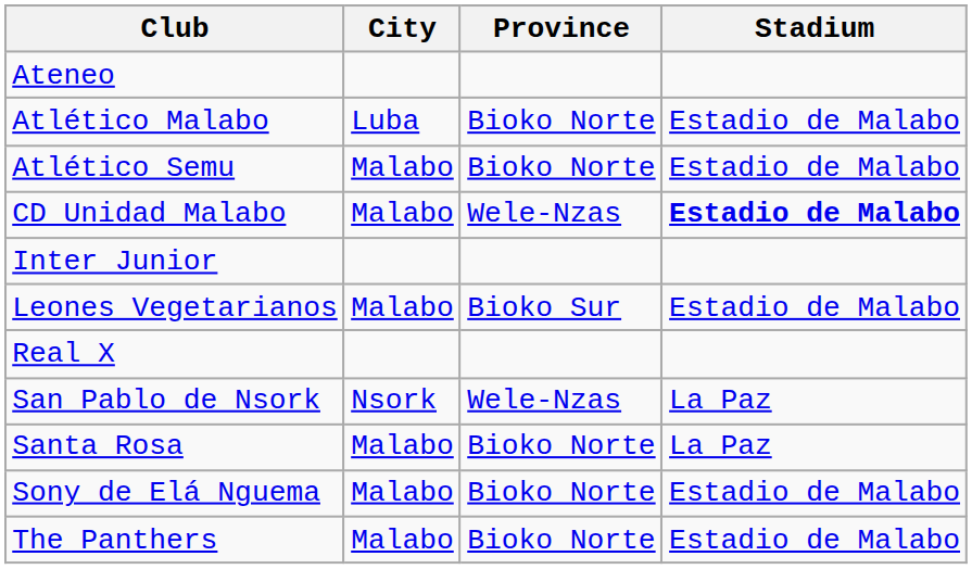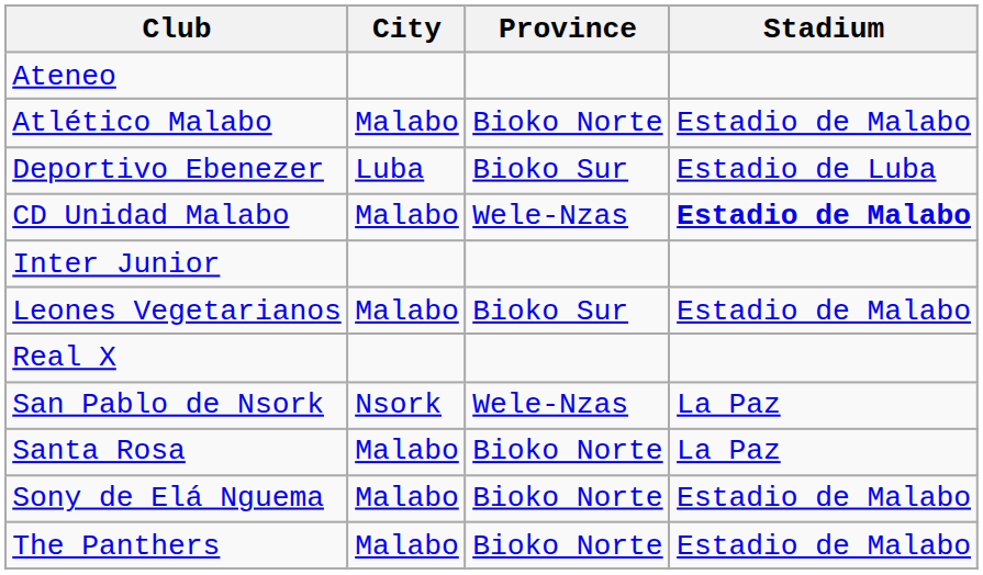 <table class="wikitable sortable">
 <tr>
 <th>Club</th>
 <th>City</th>
 <th>Province</th>
 <th>Stadium</th>
 </tr>
 <tr>
 <td><a href='#'>Ateneo</a></td>
 <td></td>
 <td></td>
 <td></td>
 </tr>
 <tr>
 <td><a href='#'>Atlético Malabo</a></td>
-<td><a href='#'>Luba</a></td>
+<td><a href='#'>Malabo</a></td>
 <td><a href='#'>Bioko Norte</a></td>
 <td><a href='#'>Estadio de Malabo</a></td>
 </tr>
 <tr>
-<td><a href='#'>Atlético Semu</a></td>
-<td><a href='#'>Malabo</a></td>
-<td><a href='#'>Bioko Norte</a></td>
-<td><a href='#'>Estadio de Malabo</a></td>
+<td><a href='#'>Deportivo Ebenezer</a></td>
+<td><a href='#'>Luba</a></td>
+<td><a href='#'>Bioko Sur</a></td>
+<td><a href='#'>Estadio de Luba</a></td>
 </tr>
 <tr>
 <td><a href='#'>CD Unidad Malabo</a></td>
 <td><a href='#'>Malabo</a></td>
 <td><a href='#'>Wele-Nzas</a></td>
 <td><strong><a href='#'>Estadio de Malabo</a></strong></td>
 </tr>
 <tr>
 <td><a href='#'>Inter Junior</a></td>
 <td></td>
 <td></td>
 <td></td>
 </tr>
 <tr>
 <td><a href='#'>Leones Vegetarianos</a></td>
 <td><a href='#'>Malabo</a></td>
 <td><a href='#'>Bioko Sur</a></td>
 <td><a href='#'>Estadio de Malabo</a></td>
 </tr>
 <tr>
 <td><a href='#'>Real X</a></td>
 <td></td>
 <td></td>
 <td></td>
 </tr>
 <tr>
 <td><a href='#'>San Pablo de Nsork</a></td>
 <td><a href='#'>Nsork</a></td>
 <td><a href='#'>Wele-Nzas</a></td>
 <td><a href='#'>La Paz</a></td>
 </tr>
 <tr>
 <td><a href='#'>Santa Rosa</a></td>
 <td><a href='#'>Malabo</a></td>
 <td><a href='#'>Bioko Norte</a></td>
 <td><a href='#'>La Paz</a></td>
 </tr>
 <tr>
 <td><a href='#'>Sony de Elá Nguema</a></td>
 <td><a href='#'>Malabo</a></td>
 <td><a href='#'>Bioko Norte</a></td>
 <td><a href='#'>Estadio de Malabo</a></td>
 </tr>
 <tr>
 <td><a href='#'>The Panthers</a></td>
 <td><a href='#'>Malabo</a></td>
 <td><a href='#'>Bioko Norte</a></td>
 <td><a href='#'>Estadio de Malabo</a></td>
 </tr>
 </table>
